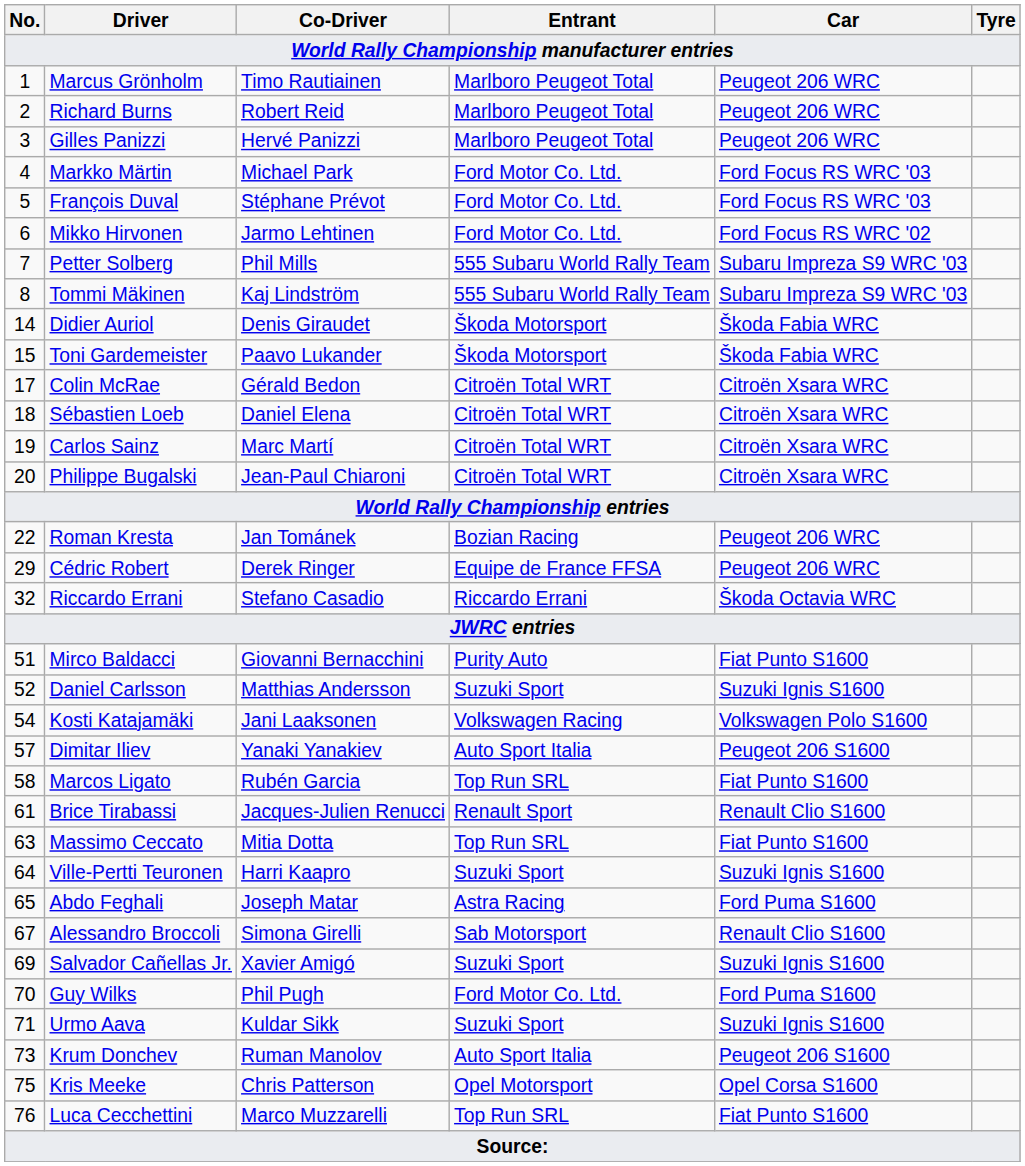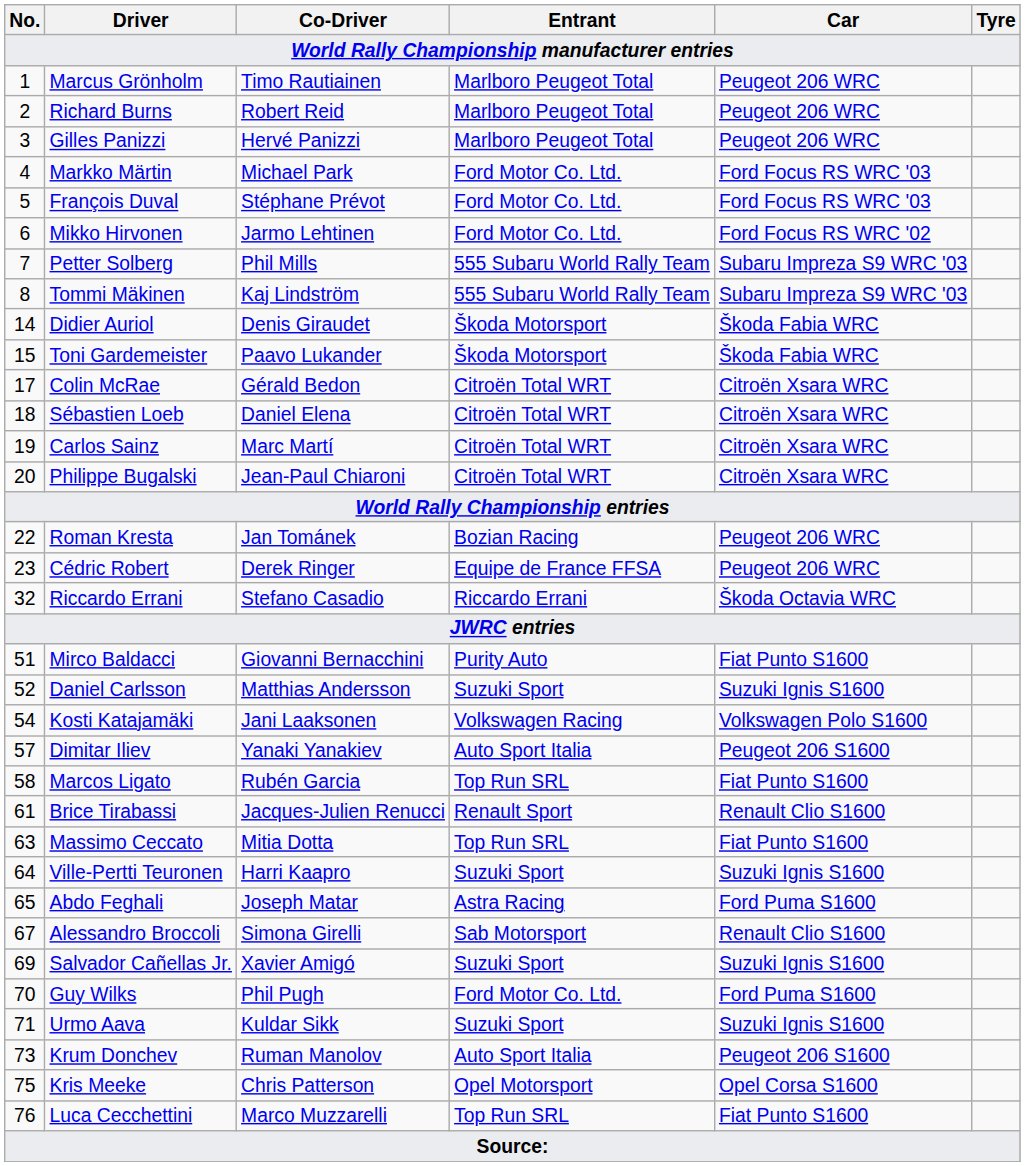 <table class="wikitable" style="font-size: 85%;">
 <tr>
 <th>No.</th>
 <th>Driver</th>
 <th>Co-Driver</th>
 <th>Entrant</th>
 <th>Car</th>
 <th>Tyre</th>
 </tr>
 <tr>
 <td style="background-color:#EAECF0; text-align:center" colspan="6"><strong><em><a href='#'>World Rally Championship</a> manufacturer entries</em></strong></td>
 </tr>
 <tr>
 <td align="center">1</td>
 <td> <a href='#'>Marcus Grönholm</a></td>
 <td> <a href='#'>Timo Rautiainen</a></td>
 <td> <a href='#'>Marlboro Peugeot Total</a></td>
 <td><a href='#'>Peugeot 206 WRC</a></td>
 <td align="center"></td>
 </tr>
 <tr>
 <td align="center">2</td>
 <td> <a href='#'>Richard Burns</a></td>
 <td> <a href='#'>Robert Reid</a></td>
 <td> <a href='#'>Marlboro Peugeot Total</a></td>
 <td><a href='#'>Peugeot 206 WRC</a></td>
 <td align="center"></td>
 </tr>
 <tr>
 <td align="center">3</td>
 <td> <a href='#'>Gilles Panizzi</a></td>
 <td> <a href='#'>Hervé Panizzi</a></td>
 <td> <a href='#'>Marlboro Peugeot Total</a></td>
 <td><a href='#'>Peugeot 206 WRC</a></td>
 <td align="center"></td>
 </tr>
 <tr>
 <td align="center">4</td>
 <td> <a href='#'>Markko Märtin</a></td>
 <td> <a href='#'>Michael Park</a></td>
 <td> <a href='#'>Ford Motor Co. Ltd.</a></td>
 <td><a href='#'>Ford Focus RS WRC '03</a></td>
 <td align="center"></td>
 </tr>
 <tr>
 <td align="center">5</td>
 <td> <a href='#'>François Duval</a></td>
 <td> <a href='#'>Stéphane Prévot</a></td>
 <td> <a href='#'>Ford Motor Co. Ltd.</a></td>
 <td><a href='#'>Ford Focus RS WRC '03</a></td>
 <td align="center"></td>
 </tr>
 <tr>
 <td align="center">6</td>
 <td> <a href='#'>Mikko Hirvonen</a></td>
 <td> <a href='#'>Jarmo Lehtinen</a></td>
 <td> <a href='#'>Ford Motor Co. Ltd.</a></td>
 <td><a href='#'>Ford Focus RS WRC '02</a></td>
 <td align="center"></td>
 </tr>
 <tr>
 <td align="center">7</td>
 <td> <a href='#'>Petter Solberg</a></td>
 <td> <a href='#'>Phil Mills</a></td>
 <td> <a href='#'>555 Subaru World Rally Team</a></td>
 <td><a href='#'>Subaru Impreza S9 WRC '03</a></td>
 <td align="center"></td>
 </tr>
 <tr>
 <td align="center">8</td>
 <td> <a href='#'>Tommi Mäkinen</a></td>
 <td> <a href='#'>Kaj Lindström</a></td>
 <td> <a href='#'>555 Subaru World Rally Team</a></td>
 <td><a href='#'>Subaru Impreza S9 WRC '03</a></td>
 <td align="center"></td>
 </tr>
 <tr>
 <td align="center">14</td>
 <td> <a href='#'>Didier Auriol</a></td>
 <td> <a href='#'>Denis Giraudet</a></td>
 <td> <a href='#'>Škoda Motorsport</a></td>
 <td><a href='#'>Škoda Fabia WRC</a></td>
 <td align="center"></td>
 </tr>
 <tr>
 <td align="center">15</td>
 <td> <a href='#'>Toni Gardemeister</a></td>
 <td> <a href='#'>Paavo Lukander</a></td>
 <td> <a href='#'>Škoda Motorsport</a></td>
 <td><a href='#'>Škoda Fabia WRC</a></td>
 <td align="center"></td>
 </tr>
 <tr>
 <td align="center">17</td>
 <td> <a href='#'>Colin McRae</a></td>
 <td> <a href='#'>Gérald Bedon</a></td>
 <td> <a href='#'>Citroën Total WRT</a></td>
 <td><a href='#'>Citroën Xsara WRC</a></td>
 <td align="center"></td>
 </tr>
 <tr>
 <td align="center">18</td>
 <td> <a href='#'>Sébastien Loeb</a></td>
 <td> <a href='#'>Daniel Elena</a></td>
 <td> <a href='#'>Citroën Total WRT</a></td>
 <td><a href='#'>Citroën Xsara WRC</a></td>
 <td align="center"></td>
 </tr>
 <tr>
 <td align="center">19</td>
 <td> <a href='#'>Carlos Sainz</a></td>
 <td> <a href='#'>Marc Martí</a></td>
 <td> <a href='#'>Citroën Total WRT</a></td>
 <td><a href='#'>Citroën Xsara WRC</a></td>
 <td align="center"></td>
 </tr>
 <tr>
 <td align="center">20</td>
 <td> <a href='#'>Philippe Bugalski</a></td>
 <td> <a href='#'>Jean-Paul Chiaroni</a></td>
 <td> <a href='#'>Citroën Total WRT</a></td>
 <td><a href='#'>Citroën Xsara WRC</a></td>
 <td align="center"></td>
 </tr>
 <tr>
 <td style="background-color:#EAECF0; text-align:center" colspan="6"><strong><em><a href='#'>World Rally Championship</a> entries</em></strong></td>
 </tr>
 <tr>
 <td align="center">22</td>
 <td> <a href='#'>Roman Kresta</a></td>
 <td> <a href='#'>Jan Tománek</a></td>
 <td> <a href='#'>Bozian Racing</a></td>
 <td><a href='#'>Peugeot 206 WRC</a></td>
 <td align="center"></td>
 </tr>
 <tr>
-<td align="center">29</td>
+<td align="center">23</td>
 <td> <a href='#'>Cédric Robert</a></td>
 <td> <a href='#'>Derek Ringer</a></td>
 <td> <a href='#'>Equipe de France FFSA</a></td>
 <td><a href='#'>Peugeot 206 WRC</a></td>
 <td align="center"></td>
 </tr>
 <tr>
 <td align="center">32</td>
 <td> <a href='#'>Riccardo Errani</a></td>
 <td> <a href='#'>Stefano Casadio</a></td>
 <td> <a href='#'>Riccardo Errani</a></td>
 <td><a href='#'>Škoda Octavia WRC</a></td>
 <td align="center"></td>
 </tr>
 <tr>
 <td style="background-color:#EAECF0; text-align:center" colspan="6"><strong><em><a href='#'>JWRC</a> entries</em></strong></td>
 </tr>
 <tr>
 <td align="center">51</td>
 <td> <a href='#'>Mirco Baldacci</a></td>
 <td> <a href='#'>Giovanni Bernacchini</a></td>
 <td> <a href='#'>Purity Auto</a></td>
 <td><a href='#'>Fiat Punto S1600</a></td>
 <td align="center"></td>
 </tr>
 <tr>
 <td align="center">52</td>
 <td> <a href='#'>Daniel Carlsson</a></td>
 <td> <a href='#'>Matthias Andersson</a></td>
 <td> <a href='#'>Suzuki Sport</a></td>
 <td><a href='#'>Suzuki Ignis S1600</a></td>
 <td align="center"></td>
 </tr>
 <tr>
 <td align="center">54</td>
 <td> <a href='#'>Kosti Katajamäki</a></td>
 <td> <a href='#'>Jani Laaksonen</a></td>
 <td> <a href='#'>Volkswagen Racing</a></td>
 <td><a href='#'>Volkswagen Polo S1600</a></td>
 <td align="center"></td>
 </tr>
 <tr>
 <td align="center">57</td>
 <td> <a href='#'>Dimitar Iliev</a></td>
 <td> <a href='#'>Yanaki Yanakiev</a></td>
 <td> <a href='#'>Auto Sport Italia</a></td>
 <td><a href='#'>Peugeot 206 S1600</a></td>
 <td align="center"></td>
 </tr>
 <tr>
 <td align="center">58</td>
 <td> <a href='#'>Marcos Ligato</a></td>
 <td> <a href='#'>Rubén Garcia</a></td>
 <td> <a href='#'>Top Run SRL</a></td>
 <td><a href='#'>Fiat Punto S1600</a></td>
 <td align="center"></td>
 </tr>
 <tr>
 <td align="center">61</td>
 <td> <a href='#'>Brice Tirabassi</a></td>
 <td> <a href='#'>Jacques-Julien Renucci</a></td>
 <td> <a href='#'>Renault Sport</a></td>
 <td><a href='#'>Renault Clio S1600</a></td>
 <td align="center"></td>
 </tr>
 <tr>
 <td align="center">63</td>
 <td> <a href='#'>Massimo Ceccato</a></td>
 <td> <a href='#'>Mitia Dotta</a></td>
 <td> <a href='#'>Top Run SRL</a></td>
 <td><a href='#'>Fiat Punto S1600</a></td>
 <td align="center"></td>
 </tr>
 <tr>
 <td align="center">64</td>
 <td> <a href='#'>Ville-Pertti Teuronen</a></td>
 <td> <a href='#'>Harri Kaapro</a></td>
 <td> <a href='#'>Suzuki Sport</a></td>
 <td><a href='#'>Suzuki Ignis S1600</a></td>
 <td align="center"></td>
 </tr>
 <tr>
 <td align="center">65</td>
 <td> <a href='#'>Abdo Feghali</a></td>
 <td> <a href='#'>Joseph Matar</a></td>
 <td> <a href='#'>Astra Racing</a></td>
 <td><a href='#'>Ford Puma S1600</a></td>
 <td align="center"></td>
 </tr>
 <tr>
 <td align="center">67</td>
 <td> <a href='#'>Alessandro Broccoli</a></td>
 <td> <a href='#'>Simona Girelli</a></td>
 <td> <a href='#'>Sab Motorsport</a></td>
 <td><a href='#'>Renault Clio S1600</a></td>
 <td align="center"></td>
 </tr>
 <tr>
 <td align="center">69</td>
 <td> <a href='#'>Salvador Cañellas Jr.</a></td>
 <td> <a href='#'>Xavier Amigó</a></td>
 <td> <a href='#'>Suzuki Sport</a></td>
 <td><a href='#'>Suzuki Ignis S1600</a></td>
 <td align="center"></td>
 </tr>
 <tr>
 <td align="center">70</td>
 <td> <a href='#'>Guy Wilks</a></td>
 <td> <a href='#'>Phil Pugh</a></td>
 <td> <a href='#'>Ford Motor Co. Ltd.</a></td>
 <td><a href='#'>Ford Puma S1600</a></td>
 <td align="center"></td>
 </tr>
 <tr>
 <td align="center">71</td>
 <td> <a href='#'>Urmo Aava</a></td>
 <td> <a href='#'>Kuldar Sikk</a></td>
 <td> <a href='#'>Suzuki Sport</a></td>
 <td><a href='#'>Suzuki Ignis S1600</a></td>
 <td align="center"></td>
 </tr>
 <tr>
 <td align="center">73</td>
 <td> <a href='#'>Krum Donchev</a></td>
 <td> <a href='#'>Ruman Manolov</a></td>
 <td> <a href='#'>Auto Sport Italia</a></td>
 <td><a href='#'>Peugeot 206 S1600</a></td>
 <td align="center"></td>
 </tr>
 <tr>
 <td align="center">75</td>
 <td> <a href='#'>Kris Meeke</a></td>
 <td> <a href='#'>Chris Patterson</a></td>
 <td> <a href='#'>Opel Motorsport</a></td>
 <td><a href='#'>Opel Corsa S1600</a></td>
 <td align="center"></td>
 </tr>
 <tr>
 <td align="center">76</td>
 <td> <a href='#'>Luca Cecchettini</a></td>
 <td> <a href='#'>Marco Muzzarelli</a></td>
 <td> <a href='#'>Top Run SRL</a></td>
 <td><a href='#'>Fiat Punto S1600</a></td>
 <td align="center"></td>
 </tr>
 <tr>
 <td style="background-color:#EAECF0; text-align:center" colspan="6"><strong>Source:</strong></td>
 </tr>
 <tr>
 </tr>
 </table>
